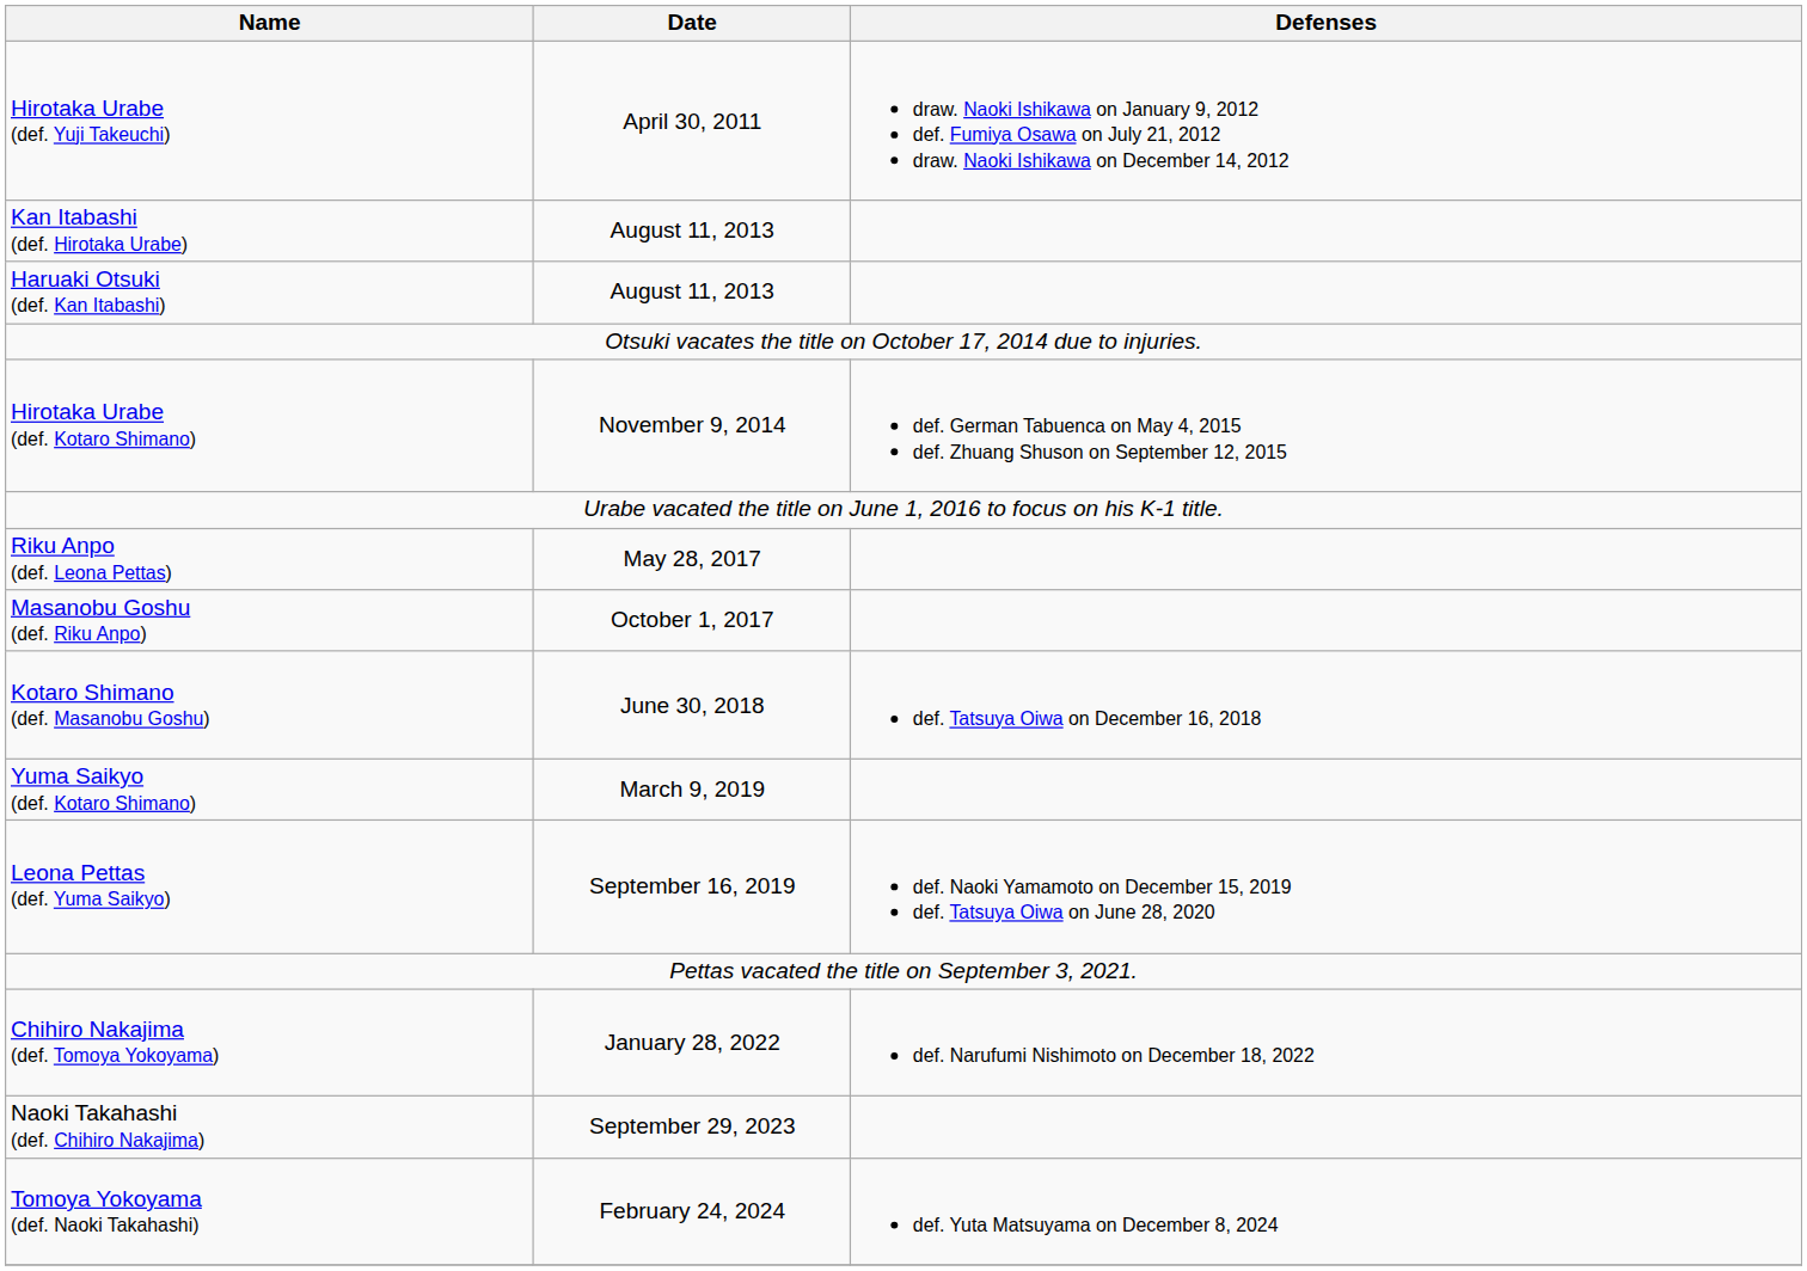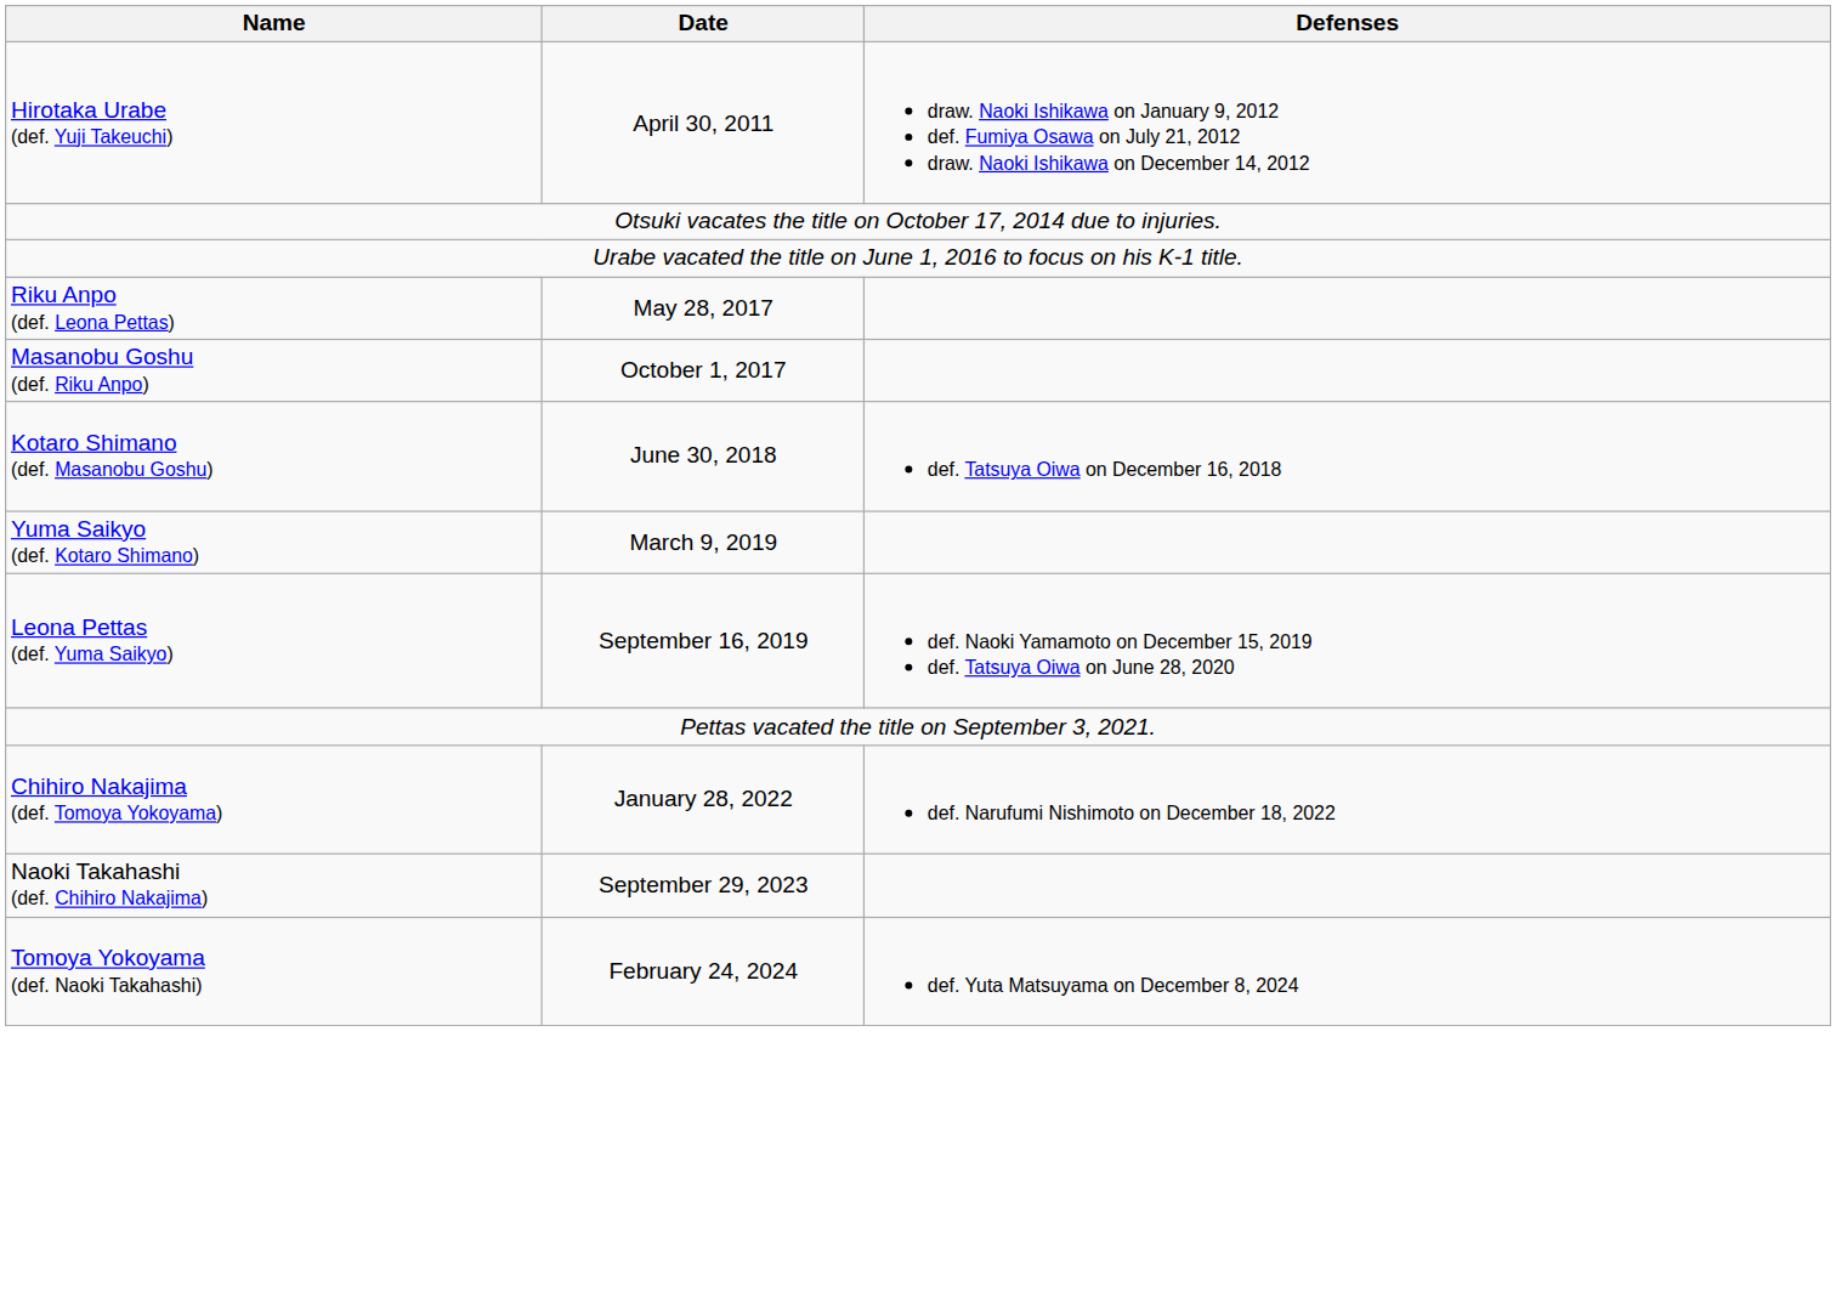 <table class="wikitable" width=100%>
 <tr>
 <th width=25%>Name</th>
 <th width=15%>Date</th>
 <th width=45%>Defenses</th>
 </tr>
 <tr>
 <td align=left> <a href='#'>Hirotaka Urabe</a> <br><small>(def. <a href='#'>Yuji Takeuchi</a>)</small></td>
 <td align=center>April 30, 2011</td>
 <td><br><ul><li><small>draw. <a href='#'>Naoki Ishikawa</a> on January 9, 2012</small></li><li><small>def. <a href='#'>Fumiya Osawa</a> on July 21, 2012</small></li><li><small>draw. <a href='#'>Naoki Ishikawa</a> on December 14, 2012</small></li></ul></td>
 </tr>
 <tr>
-<td align=left> <a href='#'>Kan Itabashi</a> <br><small>(def. <a href='#'>Hirotaka Urabe</a>)</small></td>
-<td align=center>August 11, 2013</td>
-<td></td>
-</tr>
-<tr>
-<td align=left> <a href='#'>Haruaki Otsuki</a> <br><small>(def. <a href='#'>Kan Itabashi</a>)</small></td>
-<td align=center>August 11, 2013</td>
-<td></td>
-</tr>
-<tr>
 <td colspan=3 align=center><em>Otsuki vacates the title on October 17, 2014 due to injuries.</em></td>
-</tr>
-<tr>
-<td align=left> <a href='#'>Hirotaka Urabe</a> <br><small>(def. <a href='#'>Kotaro Shimano</a>)</small></td>
-<td align=center>November 9, 2014</td>
-<td><br><ul><li><small>def. German Tabuenca on May 4, 2015</small></li><li><small>def. Zhuang Shuson on September 12, 2015</small></li></ul></td>
 </tr>
 <tr>
 <td colspan=3 align=center><em>Urabe vacated the title on June 1, 2016 to focus on his K-1 title.</em></td>
 </tr>
 <tr>
 <td align=left> <a href='#'>Riku Anpo</a> <br><small>(def. <a href='#'>Leona Pettas</a>)</small></td>
 <td align=center>May 28, 2017</td>
 <td></td>
 </tr>
 <tr>
 <td align=left> <a href='#'>Masanobu Goshu</a> <br><small>(def. <a href='#'>Riku Anpo</a>)</small></td>
 <td align=center>October 1, 2017</td>
 <td></td>
 </tr>
 <tr>
 <td align=left> <a href='#'>Kotaro Shimano</a> <br><small>(def. <a href='#'>Masanobu Goshu</a>)</small></td>
 <td align=center>June 30, 2018</td>
 <td><br><ul><li><small>def. <a href='#'>Tatsuya Oiwa</a> on December 16, 2018</small></li></ul></td>
 </tr>
 <tr>
 <td align=left> <a href='#'>Yuma Saikyo</a> <br><small>(def. <a href='#'>Kotaro Shimano</a>)</small></td>
 <td align=center>March 9, 2019</td>
 <td></td>
 </tr>
 <tr>
 <td align=left> <a href='#'>Leona Pettas</a> <br><small>(def. <a href='#'>Yuma Saikyo</a>)</small></td>
 <td align=center>September 16, 2019</td>
 <td><br><ul><li><small>def. Naoki Yamamoto on December 15, 2019</small></li><li><small>def. <a href='#'>Tatsuya Oiwa</a> on June 28, 2020</small></li></ul></td>
 </tr>
 <tr>
 <td colspan=3 align=center><em>Pettas vacated the title on September 3, 2021.</em></td>
 </tr>
 <tr>
 <td align=left> <a href='#'>Chihiro Nakajima</a> <br><small>(def. <a href='#'>Tomoya Yokoyama</a>)</small></td>
 <td align=center>January 28, 2022</td>
 <td><br><ul><li><small>def. Narufumi Nishimoto on December 18, 2022</small></li></ul></td>
 </tr>
 <tr>
 <td align=left> Naoki Takahashi <br><small>(def. <a href='#'>Chihiro Nakajima</a>)</small></td>
 <td align=center>September 29, 2023</td>
 <td></td>
 </tr>
 <tr>
 <td align=left> <a href='#'>Tomoya Yokoyama</a> <br><small>(def. Naoki Takahashi)</small></td>
 <td align=center>February 24, 2024</td>
 <td><br><ul><li><small>def. Yuta Matsuyama on December 8, 2024</small></li></ul></td>
 </tr>
 <tr>
 </tr>
 </table>
